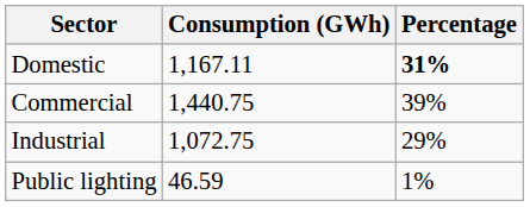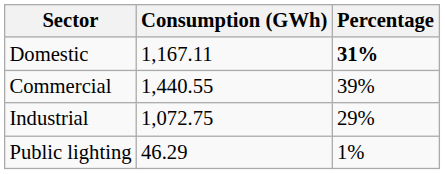 <table class="wikitable">
 <tr>
 <th>Sector</th>
 <th>Consumption (GWh)</th>
 <th>Percentage</th>
 </tr>
 <tr>
 <td>Domestic</td>
 <td>1,167.11</td>
 <td><strong>31%</strong></td>
 </tr>
 <tr>
 <td>Commercial</td>
-<td>1,440.75</td>
+<td>1,440.55</td>
 <td>39%</td>
 </tr>
 <tr>
 <td>Industrial</td>
 <td>1,072.75</td>
 <td>29%</td>
 </tr>
 <tr>
 <td>Public lighting</td>
-<td>46.59</td>
+<td>46.29</td>
 <td>1%</td>
 </tr>
 </table>
